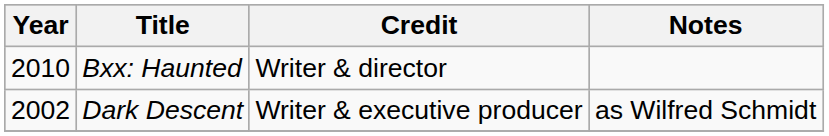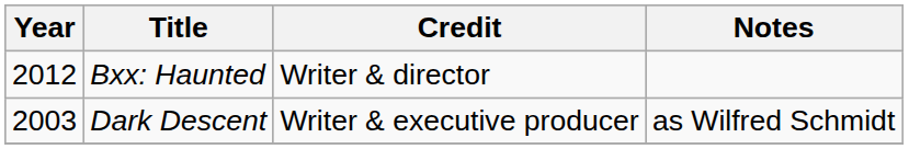 <table class="wikitable sortable">
 <tr>
 <th>Year</th>
 <th>Title</th>
 <th>Credit</th>
 <th>Notes</th>
 </tr>
 <tr>
-<td>2010</td>
+<td>2012</td>
 <td><em>Bxx: Haunted</em></td>
 <td>Writer & director</td>
 <td></td>
 </tr>
 <tr>
-<td>2002</td>
+<td>2003</td>
 <td><em>Dark Descent</em></td>
 <td>Writer & executive producer</td>
 <td>as Wilfred Schmidt</td>
 </tr>
 <tr>
 </tr>
 </table>
